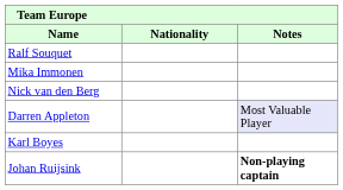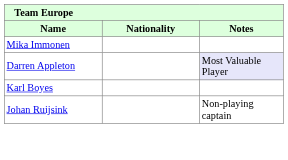 <table border="1" cellpadding="3" width="70%" style="border-collapse: collapse;">
 <tr bgcolor="#ddffdd">
 <td colspan=3>   <strong>Team Europe</strong></td>
 </tr>
 <tr bgcolor="#ddffdd">
 <th width=35%>Name</th>
 <th width=35%>Nationality</th>
 <th width=30%>Notes</th>
 </tr>
 <tr>
-<td><a href='#'>Ralf Souquet</a></td>
-<td></td>
-<td></td>
-</tr>
-<tr>
 <td><a href='#'>Mika Immonen</a></td>
-<td></td>
-<td></td>
-</tr>
-<tr>
-<td><a href='#'>Nick van den Berg</a></td>
 <td></td>
 <td></td>
 </tr>
 <tr>
 <td><a href='#'>Darren Appleton</a></td>
 <td></td>
 <td style="background: lavender;">Most Valuable Player</td>
 </tr>
 <tr>
 <td><a href='#'>Karl Boyes</a></td>
 <td></td>
 <td></td>
 </tr>
 <tr>
 <td><a href='#'>Johan Ruijsink</a></td>
 <td></td>
-<td><strong>Non-playing captain</strong></td>
+<td>Non-playing captain</td>
 </tr>
 </table>
